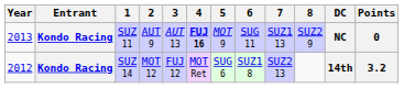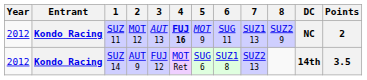 <table class="wikitable" style="text-align:center; font-size:90%">
 <tr>
 <th>Year</th>
 <th>Entrant</th>
 <th>1</th>
 <th>2</th>
 <th>3</th>
 <th>4</th>
 <th>5</th>
 <th>6</th>
 <th>7</th>
 <th>8</th>
 <th>DC</th>
 <th>Points</th>
 </tr>
 <tr>
-<td><a href='#'>2013</a></td>
+<td><a href='#'>2012</a></td>
 <th><a href='#'>Kondo Racing</a></th>
 <td style="background:#CFCFFF;"><a href='#'>SUZ</a><br><small>11</small></td>
-<td style="background:#CFCFFF;"><a href='#'>AUT</a><br><small>9</small></td>
+<td style="background:#CFCFFF;"><a href='#'>MOT</a><br><small>12</small></td>
 <td style="background:#CFCFFF;"><em><a href='#'>AUT</a></em><br><small>13</small></td>
 <td style="background:#CFCFFF;"><strong><a href='#'>FUJ</a><br><small>16</small></strong></td>
 <td style="background:#CFCFFF;"><em><a href='#'>MOT</a></em><br><small>9</small></td>
 <td style="background:#CFCFFF;"><a href='#'>SUG</a><br><small>11</small></td>
 <td style="background:#CFCFFF;"><a href='#'>SUZ1</a><br><small>13</small></td>
 <td style="background:#CFCFFF;"><a href='#'>SUZ2</a><br><small>9</small></td>
 <th>NC</th>
-<th>0</th>
+<th>2</th>
 </tr>
 <tr>
 <td><a href='#'>2012</a></td>
 <th><a href='#'>Kondo Racing</a></th>
 <td style="background:#CFCFFF;"><a href='#'>SUZ</a><br><small>14</small></td>
-<td style="background:#CFCFFF;"><a href='#'>MOT</a><br><small>12</small></td>
+<td style="background:#CFCFFF;"><a href='#'>AUT</a><br><small>9</small></td>
 <td style="background:#CFCFFF;"><a href='#'>FUJ</a><br><small>12</small></td>
 <td style="background:#EFCFFF;"><a href='#'>MOT</a><br><small>Ret</small></td>
 <td style="background:#DFFFDF;"><a href='#'>SUG</a><br><small>6</small></td>
 <td style="background:#DFFFDF;"><a href='#'>SUZ1</a><br><small>8</small></td>
 <td style="background:#CFCFFF;"><a href='#'>SUZ2</a><br><small>13</small></td>
 <td></td>
 <th>14th</th>
-<th>3.2</th>
+<th>3.5</th>
 </tr>
 </table>
